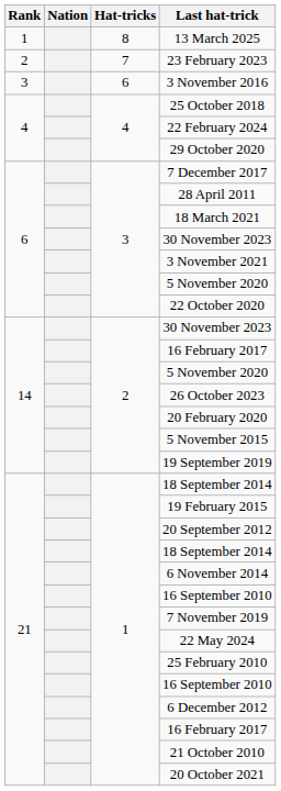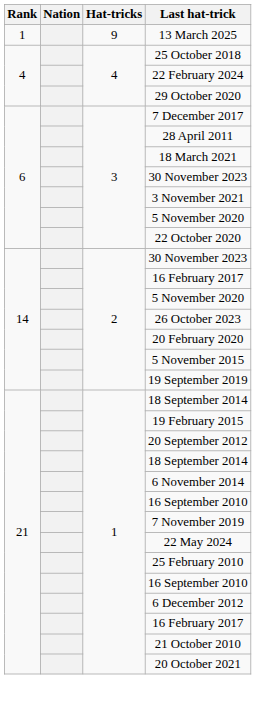 <table class="wikitable sortable plainrowheaders" style="text-align:center">
 <tr>
 <th scope="col">Rank</th>
 <th scope="col">Nation</th>
 <th scope="col">Hat-tricks</th>
 <th scope="col">Last hat-trick</th>
 </tr>
 <tr>
 <td>1</td>
 <th scope="row"></th>
-<td>8</td>
+<td>9</td>
 <td>13 March 2025</td>
-</tr>
-<tr>
-<td>2</td>
-<th scope="row"></th>
-<td>7</td>
-<td>23 February 2023</td>
-</tr>
-<tr>
-<td>3</td>
-<th scope="row"></th>
-<td>6</td>
-<td>3 November 2016</td>
 </tr>
 <tr>
 <td rowspan="3">4</td>
 <th scope="row"></th>
 <td rowspan="3">4</td>
 <td>25 October 2018</td>
 </tr>
 <tr>
 <th scope="row"></th>
 <td>22 February 2024</td>
 </tr>
 <tr>
 <th scope="row"></th>
 <td>29 October 2020</td>
 </tr>
 <tr>
 <td rowspan="7">6</td>
 <th scope="row"></th>
 <td rowspan="7">3</td>
 <td>7 December 2017</td>
 </tr>
 <tr>
 <th scope="row"></th>
 <td>28 April 2011</td>
 </tr>
 <tr>
 <th scope="row"></th>
 <td>18 March 2021</td>
 </tr>
 <tr>
 <th scope="row"></th>
 <td>30 November 2023</td>
 </tr>
 <tr>
 <th scope="row"></th>
 <td>3 November 2021</td>
 </tr>
 <tr>
 <th scope="row"></th>
 <td>5 November 2020</td>
 </tr>
 <tr>
 <th scope="row"></th>
 <td>22 October 2020</td>
 </tr>
 <tr>
 <td rowspan="7">14</td>
 <th scope="row"></th>
 <td rowspan="7">2</td>
 <td>30 November 2023</td>
 </tr>
 <tr>
 <th scope="row"></th>
 <td>16 February 2017</td>
 </tr>
 <tr>
 <th scope="row"></th>
 <td>5 November 2020</td>
 </tr>
 <tr>
 <th scope="row"></th>
 <td>26 October 2023</td>
 </tr>
 <tr>
 <th scope="row"></th>
 <td>20 February 2020</td>
 </tr>
 <tr>
 <th scope="row"></th>
 <td>5 November 2015</td>
 </tr>
 <tr>
 <th scope="row"></th>
 <td>19 September 2019</td>
 </tr>
 <tr>
 <td rowspan="14">21</td>
 <th scope="row"></th>
 <td rowspan="14">1</td>
 <td>18 September 2014</td>
 </tr>
 <tr>
 <th scope="row"></th>
 <td>19 February 2015</td>
 </tr>
 <tr>
 <th scope="row"></th>
 <td>20 September 2012</td>
 </tr>
 <tr>
 <th scope="row"></th>
 <td>18 September 2014</td>
 </tr>
 <tr>
 <th scope="row"></th>
 <td>6 November 2014</td>
 </tr>
 <tr>
 <th scope="row"></th>
 <td>16 September 2010</td>
 </tr>
 <tr>
 <th scope="row"></th>
 <td>7 November 2019</td>
 </tr>
 <tr>
 <th scope="row"></th>
 <td>22 May 2024</td>
 </tr>
 <tr>
 <th scope="row"></th>
 <td>25 February 2010</td>
 </tr>
 <tr>
 <th scope="row"></th>
 <td>16 September 2010</td>
 </tr>
 <tr>
 <th scope="row"></th>
 <td>6 December 2012</td>
 </tr>
 <tr>
 <th scope="row"></th>
 <td>16 February 2017</td>
 </tr>
 <tr>
 <th scope="row"></th>
 <td>21 October 2010</td>
 </tr>
 <tr>
 <th scope="row"></th>
 <td>20 October 2021</td>
 </tr>
 </table>
